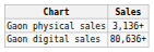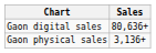 <table class="wikitable">
 <tr>
 <th>Chart</th>
 <th>Sales </th>
 </tr>
 <tr>
+<td>Gaon digital sales</td>
+<td align="center">80,636+</td>
+</tr>
+<tr>
 <td>Gaon physical sales</td>
 <td align="center">3,136+</td>
 </tr>
-<tr>
-<td>Gaon digital sales</td>
-<td align="center">80,636+</td>
-</tr>
 </table>
